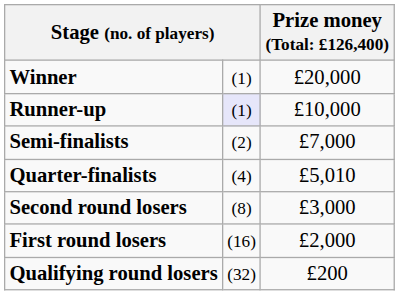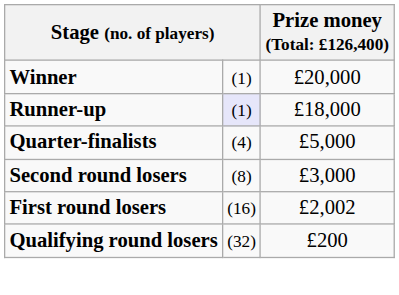 <table class="wikitable">
 <tr>
 <th colspan=2>Stage <small>(no. of players)</small></th>
 <th>Prize money<br><small>(Total: £126,400)</small></th>
 </tr>
 <tr>
 <td><strong>Winner</strong></td>
 <td align=center><small>(1)</small></td>
 <td align=center>£20,000</td>
 </tr>
 <tr>
 <td><strong>Runner-up</strong></td>
 <td align=center style="background: lavender;"><small>(1)</small></td>
-<td align=center>£10,000</td>
-</tr>
-<tr>
-<td><strong>Semi-finalists</strong></td>
-<td align=center><small>(2)</small></td>
-<td align=center>£7,000</td>
+<td align=center>£18,000</td>
 </tr>
 <tr>
 <td><strong>Quarter-finalists</strong></td>
 <td align=center><small>(4)</small></td>
-<td align=center>£5,010</td>
+<td align=center>£5,000</td>
 </tr>
 <tr>
 <td><strong>Second round losers</strong></td>
 <td align=center><small>(8)</small></td>
 <td align=center>£3,000</td>
 </tr>
 <tr>
 <td><strong>First round losers</strong></td>
 <td align=center><small>(16)</small></td>
-<td align=center>£2,000</td>
+<td align=center>£2,002</td>
 </tr>
 <tr>
 <td><strong>Qualifying round losers</strong></td>
 <td align=center><small>(32)</small></td>
 <td align=center>£200</td>
 </tr>
 </table>
